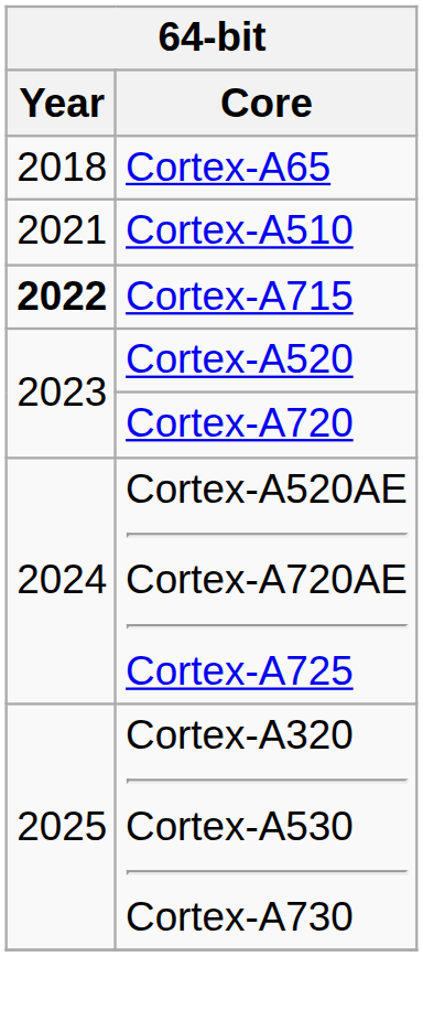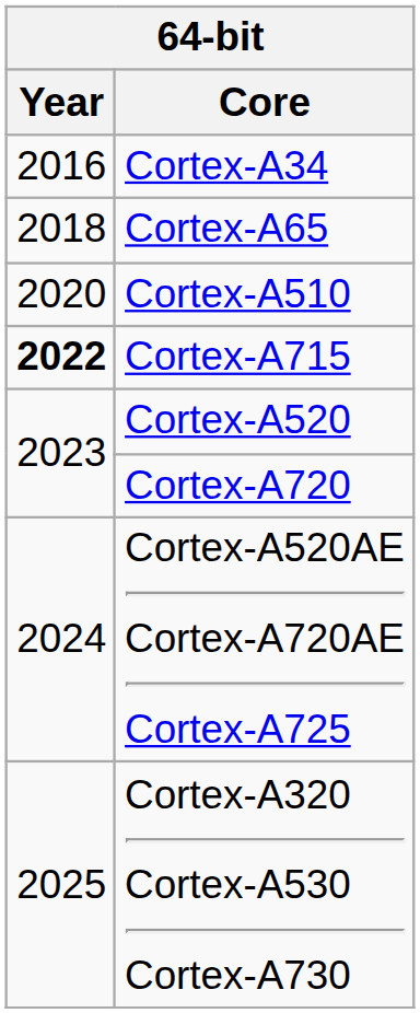 <table class="wikitable" border="1" style="float:right; margin-left:9px;">
 <tr>
 <th colspan=2>64-bit</th>
 </tr>
 <tr>
 <th>Year</th>
 <th>Core</th>
 </tr>
 <tr>
+<td>2016</td>
+<td><a href='#'>Cortex-A34</a></td>
+</tr>
+<tr>
 <td>2018</td>
 <td><a href='#'>Cortex-A65</a></td>
 </tr>
 <tr>
-<td>2021</td>
+<td>2020</td>
 <td><a href='#'>Cortex-A510</a></td>
 </tr>
 <tr>
 <td><strong>2022</strong></td>
 <td><a href='#'>Cortex-A715</a></td>
 </tr>
 <tr>
 <td rowspan=2>2023</td>
 <td><a href='#'>Cortex-A520</a></td>
 </tr>
 <tr>
 <td><a href='#'>Cortex-A720</a></td>
 </tr>
 <tr>
 <td>2024</td>
 <td>Cortex-A520AE <hr>Cortex-A720AE <hr><a href='#'>Cortex-A725</a></td>
 </tr>
 <tr>
 <td>2025</td>
 <td>Cortex-A320 <hr>Cortex-A530 <hr>Cortex-A730</td>
 </tr>
 <tr>
 </tr>
 </table>
